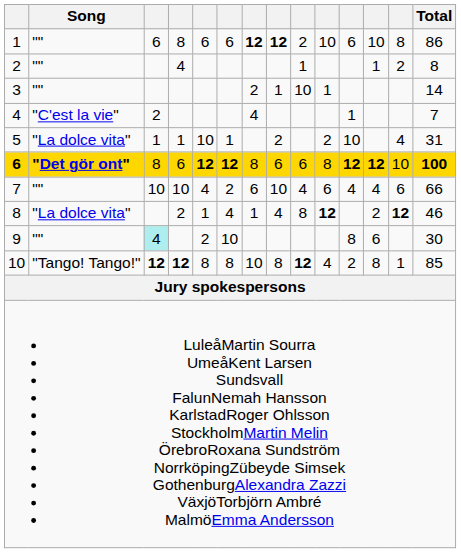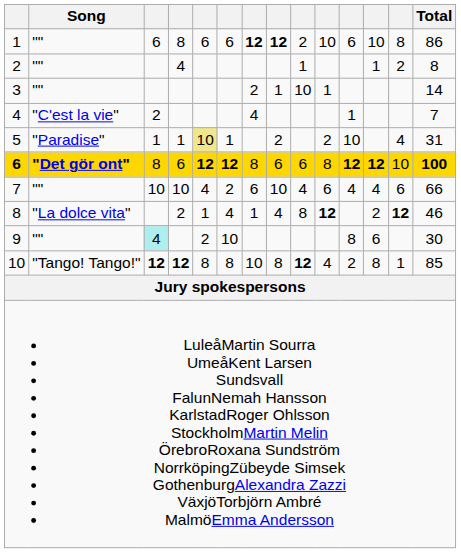 <table class="wikitable" style="margin: 1em auto 1em auto; text-align:center;">
 <tr>
 <th></th>
 <th>Song</th>
 <th></th>
 <th></th>
 <th></th>
 <th></th>
 <th></th>
 <th></th>
 <th></th>
 <th></th>
 <th></th>
 <th></th>
 <th></th>
 <th>Total</th>
 </tr>
 <tr>
 <td>1</td>
 <td align="left">""</td>
 <td>6</td>
 <td>8</td>
 <td>6</td>
 <td>6</td>
 <td><strong>12</strong></td>
 <td><strong>12</strong></td>
 <td>2</td>
 <td>10</td>
 <td>6</td>
 <td>10</td>
 <td>8</td>
 <td>86</td>
 </tr>
 <tr>
 <td>2</td>
 <td align="left">""</td>
 <td></td>
 <td>4</td>
 <td></td>
 <td></td>
 <td></td>
 <td></td>
 <td>1</td>
 <td></td>
 <td></td>
 <td>1</td>
 <td>2</td>
 <td>8</td>
 </tr>
 <tr>
 <td>3</td>
 <td align="left">""</td>
 <td></td>
 <td></td>
 <td></td>
 <td></td>
 <td>2</td>
 <td>1</td>
 <td>10</td>
 <td>1</td>
 <td></td>
 <td></td>
 <td></td>
 <td>14</td>
 </tr>
 <tr>
 <td>4</td>
 <td align="left">"<a href='#'><span>C'est la vie</span></a>"</td>
 <td>2</td>
 <td></td>
 <td></td>
 <td></td>
 <td>4</td>
 <td></td>
 <td></td>
 <td></td>
 <td>1</td>
 <td></td>
 <td></td>
 <td>7</td>
 </tr>
 <tr>
 <td>5</td>
-<td align="left">"<a href='#'><span>La dolce vita</span></a>"</td>
+<td align="left">"<a href='#'>Paradise</a>"</td>
 <td>1</td>
 <td>1</td>
-<td>10</td>
+<td style="background: khaki;">10</td>
 <td>1</td>
 <td></td>
 <td>2</td>
 <td></td>
 <td>2</td>
 <td>10</td>
 <td></td>
 <td>4</td>
 <td>31</td>
 </tr>
 <tr style="background:gold;">
 <td><strong>6</strong></td>
 <td align="left"><strong>"<a href='#'><span>Det gör ont</span></a>"</strong></td>
 <td>8</td>
 <td>6</td>
 <td><strong>12</strong></td>
 <td><strong>12</strong></td>
 <td>8</td>
 <td>6</td>
 <td>6</td>
 <td>8</td>
 <td><strong>12</strong></td>
 <td><strong>12</strong></td>
 <td>10</td>
 <td><strong>100</strong></td>
 </tr>
 <tr>
 <td>7</td>
 <td align="left">""</td>
 <td>10</td>
 <td>10</td>
 <td>4</td>
 <td>2</td>
 <td>6</td>
 <td>10</td>
 <td>4</td>
 <td>6</td>
 <td>4</td>
 <td>4</td>
 <td>6</td>
 <td>66</td>
 </tr>
 <tr>
 <td>8</td>
 <td align="left">"<a href='#'><span>La dolce vita</span></a>"</td>
 <td></td>
 <td>2</td>
 <td>1</td>
 <td>4</td>
 <td>1</td>
 <td>4</td>
 <td>8</td>
 <td><strong>12</strong></td>
 <td></td>
 <td>2</td>
 <td><strong>12</strong></td>
 <td>46</td>
 </tr>
 <tr>
 <td>9</td>
 <td align="left">""</td>
 <td style="background: paleturquoise;">4</td>
 <td></td>
 <td>2</td>
 <td>10</td>
 <td></td>
 <td></td>
 <td></td>
 <td></td>
 <td>8</td>
 <td>6</td>
 <td></td>
 <td>30</td>
 </tr>
 <tr>
 <td>10</td>
 <td align="left">"Tango! Tango!"</td>
 <td><strong>12</strong></td>
 <td><strong>12</strong></td>
 <td>8</td>
 <td>8</td>
 <td>10</td>
 <td>8</td>
 <td><strong>12</strong></td>
 <td>4</td>
 <td>2</td>
 <td>8</td>
 <td>1</td>
 <td>85</td>
 </tr>
 <tr class="sortbottom">
 <th colspan="14">Jury spokespersons</th>
 </tr>
 <tr class="sortbottom">
 <td colspan="14"><br><ul><li>LuleåMartin Sourra</li><li>UmeåKent Larsen</li><li>Sundsvall</li><li>FalunNemah Hansson</li><li>KarlstadRoger Ohlsson</li><li>Stockholm<a href='#'>Martin Melin</a></li><li>ÖrebroRoxana Sundström</li><li>NorrköpingZübeyde Simsek</li><li>Gothenburg<a href='#'>Alexandra Zazzi</a></li><li>VäxjöTorbjörn Ambré</li><li>Malmö<a href='#'>Emma Andersson</a></li></ul></td>
 </tr>
 </table>
